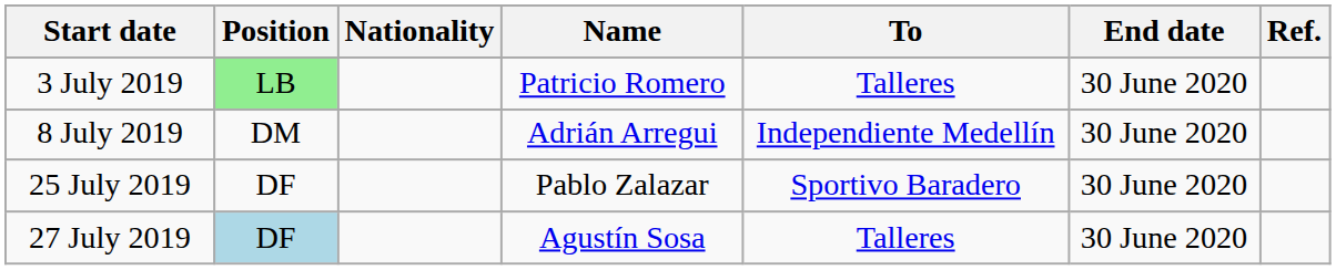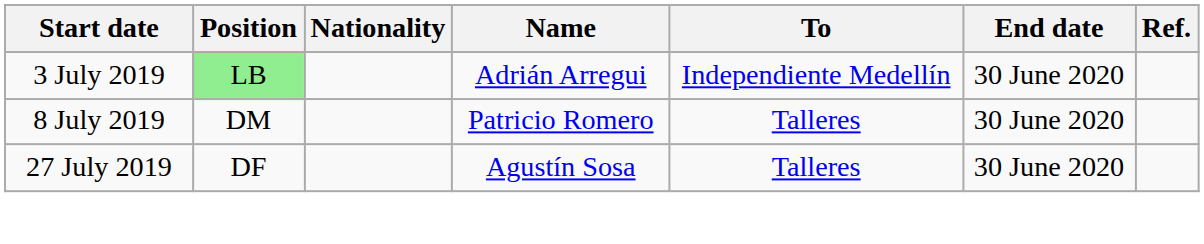 <table class="wikitable" style="text-align:center; font-size:90%; ">
 <tr>
 <th style="background:#; color:#; width:110px;">Start date</th>
 <th style="background:#; color:#; width:50px;">Position</th>
 <th style="background:#; color:#; width:50px;">Nationality</th>
 <th style="background:#; color:#; width:125px;">Name</th>
 <th style="background:#; color:#; width:165px;">To</th>
 <th style="background:#; color:#; width:100px;">End date</th>
 <th style="background:#; color:#; width:25px;">Ref.</th>
 </tr>
 <tr>
 <td>3 July 2019</td>
 <td style="background: lightgreen;">LB</td>
 <td></td>
-<td><a href='#'>Patricio Romero</a></td>
-<td> <a href='#'>Talleres</a></td>
+<td><a href='#'>Adrián Arregui</a></td>
+<td> <a href='#'>Independiente Medellín</a></td>
 <td>30 June 2020</td>
 <td></td>
 </tr>
 <tr>
 <td>8 July 2019</td>
 <td>DM</td>
 <td></td>
-<td><a href='#'>Adrián Arregui</a></td>
-<td> <a href='#'>Independiente Medellín</a></td>
-<td>30 June 2020</td>
-<td></td>
-</tr>
-<tr>
-<td>25 July 2019</td>
-<td>DF</td>
-<td></td>
-<td>Pablo Zalazar</td>
-<td> <a href='#'>Sportivo Baradero</a></td>
+<td><a href='#'>Patricio Romero</a></td>
+<td> <a href='#'>Talleres</a></td>
 <td>30 June 2020</td>
 <td></td>
 </tr>
 <tr>
 <td>27 July 2019</td>
-<td style="background: lightblue;">DF</td>
+<td>DF</td>
 <td></td>
 <td><a href='#'>Agustín Sosa</a></td>
 <td> <a href='#'>Talleres</a></td>
 <td>30 June 2020</td>
 <td></td>
 </tr>
 </table>
